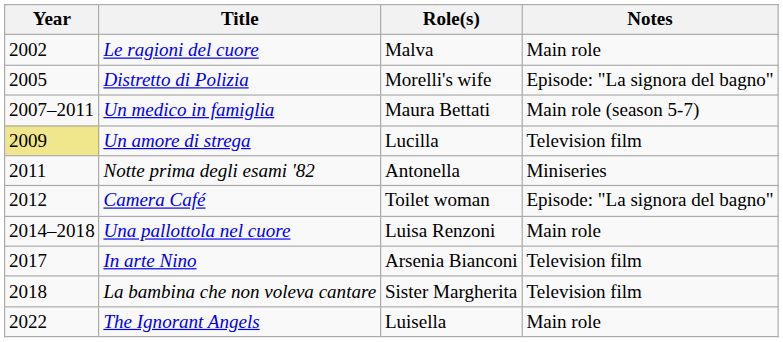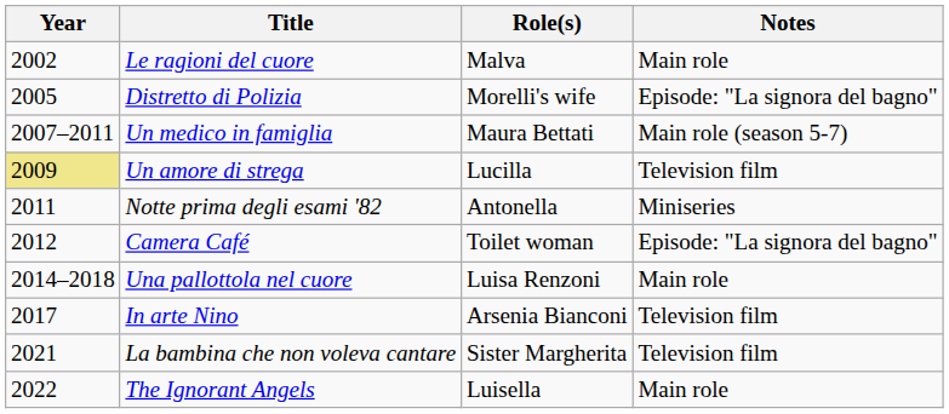 <table class="wikitable plainrowheaders sortable">
 <tr>
 <th scope="col">Year</th>
 <th scope="col">Title</th>
 <th scope="col">Role(s)</th>
 <th scope="col" class="unsortable">Notes</th>
 </tr>
 <tr>
 <td>2002</td>
 <td><em><a href='#'>Le ragioni del cuore</a></em></td>
 <td>Malva</td>
 <td>Main role</td>
 </tr>
 <tr>
 <td>2005</td>
 <td><em><a href='#'>Distretto di Polizia</a></em></td>
 <td>Morelli's wife</td>
 <td>Episode: "La signora del bagno"</td>
 </tr>
 <tr>
 <td>2007–2011</td>
 <td><em><a href='#'>Un medico in famiglia</a></em></td>
 <td>Maura Bettati</td>
 <td>Main role (season 5-7)</td>
 </tr>
 <tr>
 <td style="background: khaki;">2009</td>
 <td><em><a href='#'>Un amore di strega</a></em></td>
 <td>Lucilla</td>
 <td>Television film</td>
 </tr>
 <tr>
 <td>2011</td>
 <td><em>Notte prima degli esami '82</em></td>
 <td>Antonella</td>
 <td>Miniseries</td>
 </tr>
 <tr>
 <td>2012</td>
 <td><em><a href='#'>Camera Café</a></em></td>
 <td>Toilet woman</td>
 <td>Episode: "La signora del bagno"</td>
 </tr>
 <tr>
 <td>2014–2018</td>
 <td><em><a href='#'>Una pallottola nel cuore</a></em></td>
 <td>Luisa Renzoni</td>
 <td>Main role</td>
 </tr>
 <tr>
 <td>2017</td>
 <td><em><a href='#'>In arte Nino</a></em></td>
 <td>Arsenia Bianconi</td>
 <td>Television film</td>
 </tr>
 <tr>
-<td>2018</td>
+<td>2021</td>
 <td><em>La bambina che non voleva cantare</em></td>
 <td>Sister Margherita</td>
 <td>Television film</td>
 </tr>
 <tr>
 <td>2022</td>
 <td><em><a href='#'>The Ignorant Angels</a></em></td>
 <td>Luisella</td>
 <td>Main role</td>
 </tr>
 </table>
